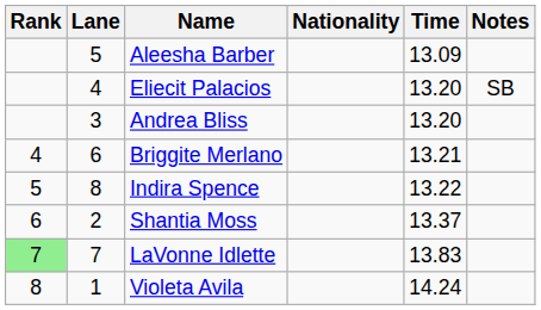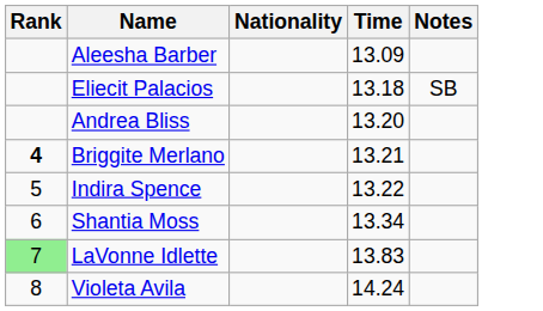 <table class="wikitable sortable" style="text-align:center">
 <tr>
 <th>Rank</th>
-<th>Lane</th>
 <th>Name</th>
 <th>Nationality</th>
 <th>Time</th>
 <th>Notes</th>
 </tr>
 <tr>
 <td></td>
-<td>5</td>
 <td align=left><a href='#'>Aleesha Barber</a></td>
 <td align=left></td>
 <td>13.09</td>
 <td></td>
 </tr>
 <tr>
 <td></td>
-<td>4</td>
 <td align=left><a href='#'>Eliecit Palacios</a></td>
 <td align=left></td>
-<td>13.20</td>
+<td>13.18</td>
 <td>SB</td>
 </tr>
 <tr>
 <td></td>
-<td>3</td>
 <td align=left><a href='#'>Andrea Bliss</a></td>
 <td align=left></td>
 <td>13.20</td>
 <td></td>
 </tr>
 <tr>
-<td>4</td>
-<td>6</td>
+<td><strong>4</strong></td>
 <td align=left><a href='#'>Briggite Merlano</a></td>
 <td align=left></td>
 <td>13.21</td>
 <td></td>
 </tr>
 <tr>
 <td>5</td>
-<td>8</td>
 <td align=left><a href='#'>Indira Spence</a></td>
 <td align=left></td>
 <td>13.22</td>
 <td></td>
 </tr>
 <tr>
 <td>6</td>
-<td>2</td>
 <td align=left><a href='#'>Shantia Moss</a></td>
 <td align=left></td>
-<td>13.37</td>
+<td>13.34</td>
 <td></td>
 </tr>
 <tr>
 <td style="background: lightgreen;">7</td>
-<td>7</td>
 <td align=left><a href='#'>LaVonne Idlette</a></td>
 <td align=left></td>
 <td>13.83</td>
 <td></td>
 </tr>
 <tr>
 <td>8</td>
-<td>1</td>
 <td align=left><a href='#'>Violeta Avila</a></td>
 <td align=left></td>
 <td>14.24</td>
 <td></td>
 </tr>
 </table>
